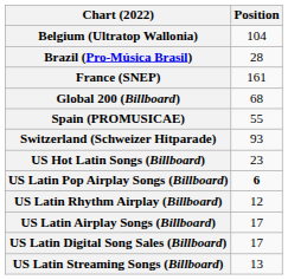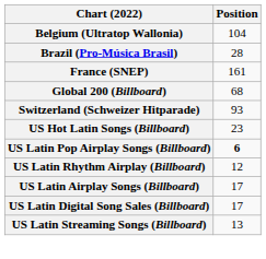 <table class="wikitable sortable plainrowheaders" style="text-align:center">
 <tr>
 <th scope="col">Chart (2022)</th>
 <th scope="col">Position</th>
 </tr>
 <tr>
 <th scope="row">Belgium (Ultratop Wallonia)</th>
 <td>104</td>
 </tr>
 <tr>
 <th scope="row">Brazil (<a href='#'>Pro-Música Brasil</a>)</th>
 <td>28</td>
 </tr>
 <tr>
 <th scope="row">France (SNEP)</th>
 <td>161</td>
 </tr>
 <tr>
 <th scope="row">Global 200 (<em>Billboard</em>)</th>
 <td>68</td>
-</tr>
-<tr>
-<th scope="row">Spain (PROMUSICAE)</th>
-<td>55</td>
 </tr>
 <tr>
 <th scope="row">Switzerland (Schweizer Hitparade)</th>
 <td>93</td>
 </tr>
 <tr>
 <th scope="row">US Hot Latin Songs (<em>Billboard</em>)</th>
 <td>23</td>
 </tr>
 <tr>
 <th scope="row">US Latin Pop Airplay Songs (<em>Billboard</em>)</th>
 <td><strong>6</strong></td>
 </tr>
 <tr>
 <th scope="row">US Latin Rhythm Airplay (<em>Billboard</em>)</th>
 <td>12</td>
 </tr>
 <tr>
 <th scope="row">US Latin Airplay Songs (<em>Billboard</em>)</th>
 <td>17</td>
 </tr>
 <tr>
 <th scope="row">US Latin Digital Song Sales (<em>Billboard</em>)</th>
 <td>17</td>
 </tr>
 <tr>
 <th scope="row">US Latin Streaming Songs (<em>Billboard</em>)</th>
 <td>13</td>
 </tr>
 </table>
